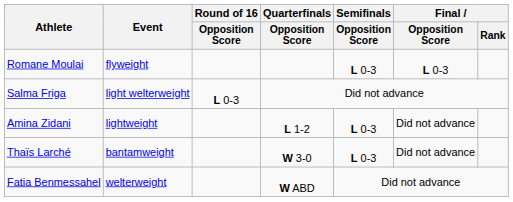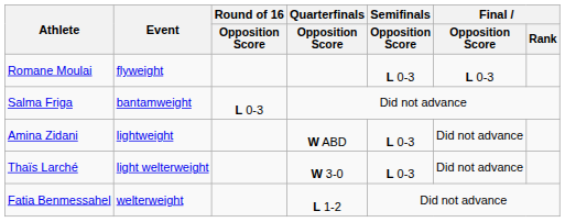 <table class="wikitable" style="font-size:90%">
 <tr>
 <th rowspan=2>Athlete</th>
 <th rowspan=2>Event</th>
 <th>Round of 16</th>
 <th>Quarterfinals</th>
 <th>Semifinals</th>
 <th colspan=2>Final / </th>
 </tr>
 <tr style="font-size:95%">
 <th>Opposition<br>Score</th>
 <th>Opposition<br>Score</th>
 <th>Opposition<br>Score</th>
 <th>Opposition<br>Score</th>
 <th>Rank</th>
 </tr>
 <tr align=center>
 <td align=left><a href='#'>Romane Moulai</a></td>
 <td align=left><a href='#'>flyweight</a></td>
 <td></td>
 <td></td>
 <td><br><strong>L</strong>  0-3</td>
 <td><br><strong>L</strong>  0-3</td>
 <td></td>
 </tr>
 <tr align=center>
 <td align=left><a href='#'>Salma Friga</a></td>
-<td align=left><a href='#'>light welterweight</a></td>
+<td align=left><a href='#'>bantamweight</a></td>
 <td><br><strong>L</strong>  0-3</td>
 <td colspan=4>Did not advance</td>
 </tr>
 <tr align=center>
 <td align=left><a href='#'>Amina Zidani</a></td>
 <td align=left><a href='#'>lightweight</a></td>
 <td></td>
-<td><br><strong>L</strong>  1-2</td>
+<td><br><strong>W</strong>  ABD</td>
 <td><br><strong>L</strong>  0-3</td>
 <td>Did not advance</td>
 <td></td>
 </tr>
 <tr align=center>
 <td align=left><a href='#'>Thaïs Larché</a></td>
-<td align=left><a href='#'>bantamweight</a></td>
+<td align=left><a href='#'>light welterweight</a></td>
 <td></td>
 <td><br><strong>W</strong>  3-0</td>
 <td><br><strong>L</strong>  0-3</td>
 <td>Did not advance</td>
 <td></td>
 </tr>
 <tr align=center>
 <td align=left><a href='#'>Fatia Benmessahel</a></td>
 <td align=left><a href='#'>welterweight</a></td>
 <td></td>
-<td><br><strong>W</strong>  ABD</td>
+<td><br><strong>L</strong>  1-2</td>
 <td colspan=3>Did not advance</td>
 </tr>
 </table>
